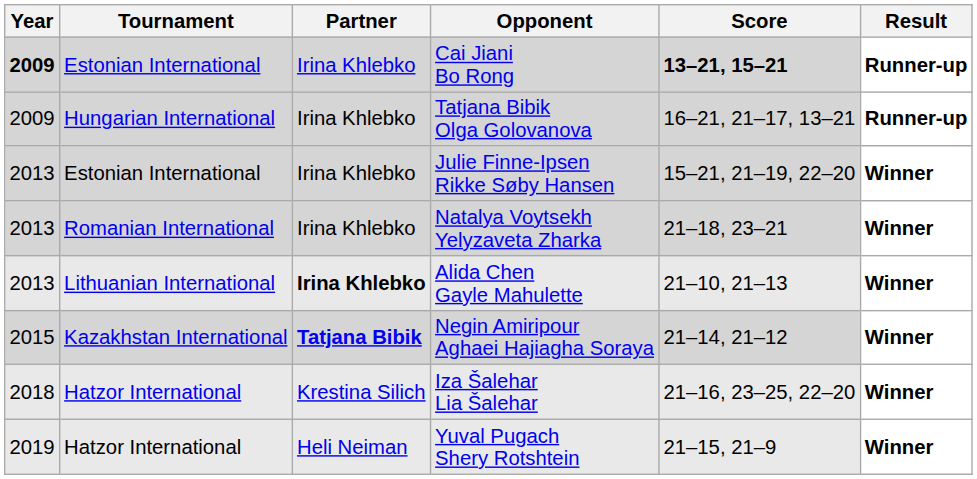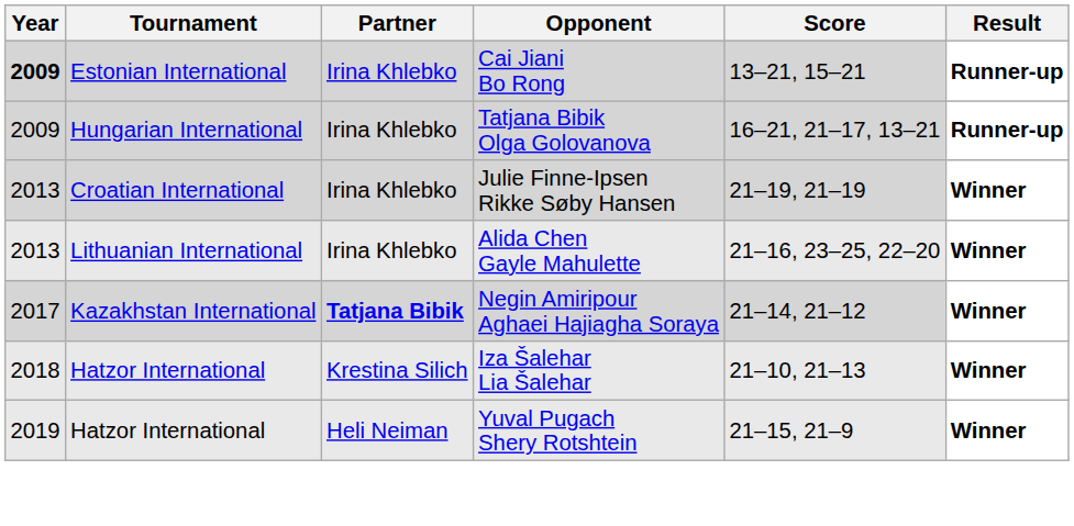 <table class="sortable wikitable" style="font-size: 90%;">
 <tr>
 <th>Year</th>
 <th>Tournament</th>
 <th>Partner</th>
 <th>Opponent</th>
 <th>Score</th>
 <th>Result</th>
 </tr>
 <tr style="background:#D5D5D5">
 <td align="center"><strong>2009</strong></td>
 <td align="left"><a href='#'>Estonian International</a></td>
 <td align="left"> <a href='#'>Irina Khlebko</a></td>
 <td align="left"> <a href='#'>Cai Jiani</a><br> <a href='#'>Bo Rong</a></td>
-<td align="left"><strong>13–21, 15–21</strong></td>
+<td align="left">13–21, 15–21</td>
 <td style="text-align:left; background:white"> <strong>Runner-up</strong></td>
 </tr>
 <tr style="background:#D5D5D5">
 <td align="center">2009</td>
 <td align="left"><a href='#'>Hungarian International</a></td>
 <td align="left"> Irina Khlebko</td>
 <td align="left"> <a href='#'>Tatjana Bibik</a><br> <a href='#'>Olga Golovanova</a></td>
 <td align="left">16–21, 21–17, 13–21</td>
 <td style="text-align:left; background:white"> <strong>Runner-up</strong></td>
 </tr>
 <tr style="background:#D5D5D5">
 <td align="center">2013</td>
-<td align="left">Estonian International</td>
+<td align="left"><a href='#'>Croatian International</a></td>
 <td align="left"> Irina Khlebko</td>
-<td align="left"> <a href='#'>Julie Finne-Ipsen</a><br> <a href='#'>Rikke Søby Hansen</a></td>
-<td align="left">15–21, 21–19, 22–20</td>
-<td style="text-align:left; background:white"> <strong>Winner</strong></td>
-</tr>
-<tr style="background:#D5D5D5">
-<td align="center">2013</td>
-<td align="left"><a href='#'>Romanian International</a></td>
-<td align="left"> Irina Khlebko</td>
-<td align="left"> <a href='#'>Natalya Voytsekh</a><br> <a href='#'>Yelyzaveta Zharka</a></td>
-<td align="left">21–18, 23–21</td>
+<td align="left"> Julie Finne-Ipsen<br> Rikke Søby Hansen</td>
+<td align="left">21–19, 21–19</td>
 <td style="text-align:left; background:white"> <strong>Winner</strong></td>
 </tr>
 <tr style="background:#E9E9E9">
 <td align="center">2013</td>
 <td align="left"><a href='#'>Lithuanian International</a></td>
-<td align="left"><strong> Irina Khlebko</strong></td>
+<td align="left"> Irina Khlebko</td>
 <td align="left"> <a href='#'>Alida Chen</a><br> <a href='#'>Gayle Mahulette</a></td>
-<td align="left">21–10, 21–13</td>
+<td align="left">21–16, 23–25, 22–20</td>
 <td style="text-align:left; background:white"> <strong>Winner</strong></td>
 </tr>
 <tr style="background:#D5D5D5">
-<td align="center">2015</td>
+<td align="center">2017</td>
 <td align="left"><a href='#'>Kazakhstan International</a></td>
 <td align="left"><strong> <a href='#'>Tatjana Bibik</a></strong></td>
 <td align="left"> <a href='#'>Negin Amiripour</a><br> <a href='#'>Aghaei Hajiagha Soraya</a></td>
 <td align="left">21–14, 21–12</td>
 <td style="text-align:left; background:white"> <strong>Winner</strong></td>
 </tr>
 <tr style="background:#E9E9E9">
 <td align="center">2018</td>
 <td align="left"><a href='#'>Hatzor International</a></td>
 <td align="left"> <a href='#'>Krestina Silich</a></td>
 <td align="left"> <a href='#'>Iza Šalehar</a><br> <a href='#'>Lia Šalehar</a></td>
-<td align="left">21–16, 23–25, 22–20</td>
+<td align="left">21–10, 21–13</td>
 <td style="text-align:left; background:white"> <strong>Winner</strong></td>
 </tr>
 <tr style="background:#E9E9E9">
 <td align="center">2019</td>
 <td align="left">Hatzor International</td>
 <td align="left"> <a href='#'>Heli Neiman</a></td>
 <td align="left"> <a href='#'>Yuval Pugach</a><br> <a href='#'>Shery Rotshtein</a></td>
 <td align="left">21–15, 21–9</td>
 <td style="text-align:left; background:white"> <strong>Winner</strong></td>
 </tr>
 </table>
